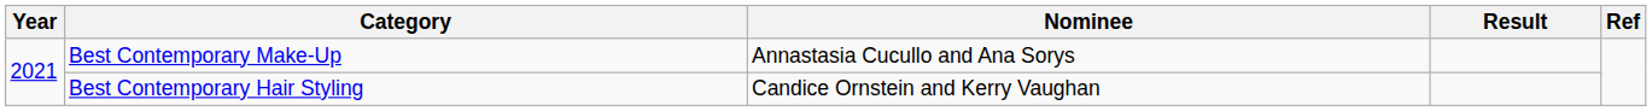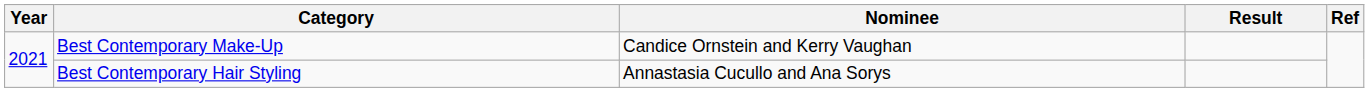 <table class="wikitable">
 <tr>
 <th width="3%">Year</th>
 <th width="40%">Category</th>
 <th width="40%">Nominee</th>
 <th width="10%">Result</th>
 <th width="2%">Ref</th>
 </tr>
 <tr>
 <td rowspan="2"><a href='#'>2021</a></td>
 <td><a href='#'>Best Contemporary Make-Up</a></td>
-<td>Annastasia Cucullo and Ana Sorys</td>
+<td>Candice Ornstein and Kerry Vaughan</td>
 <td></td>
 <td rowspan="2"></td>
 </tr>
 <tr>
 <td><a href='#'>Best Contemporary Hair Styling</a></td>
-<td>Candice Ornstein and Kerry Vaughan</td>
+<td>Annastasia Cucullo and Ana Sorys</td>
 <td></td>
 </tr>
 </table>
